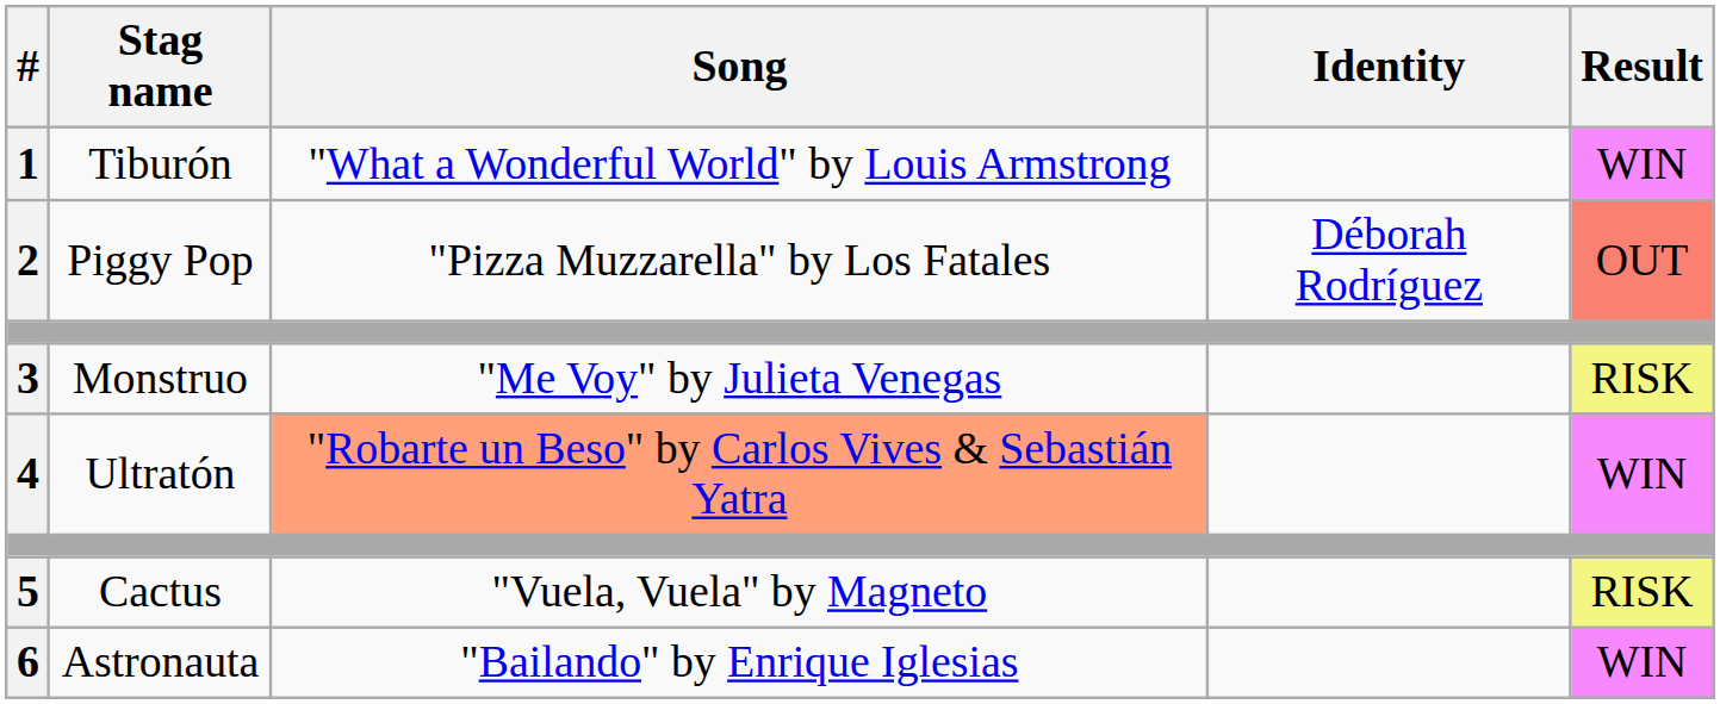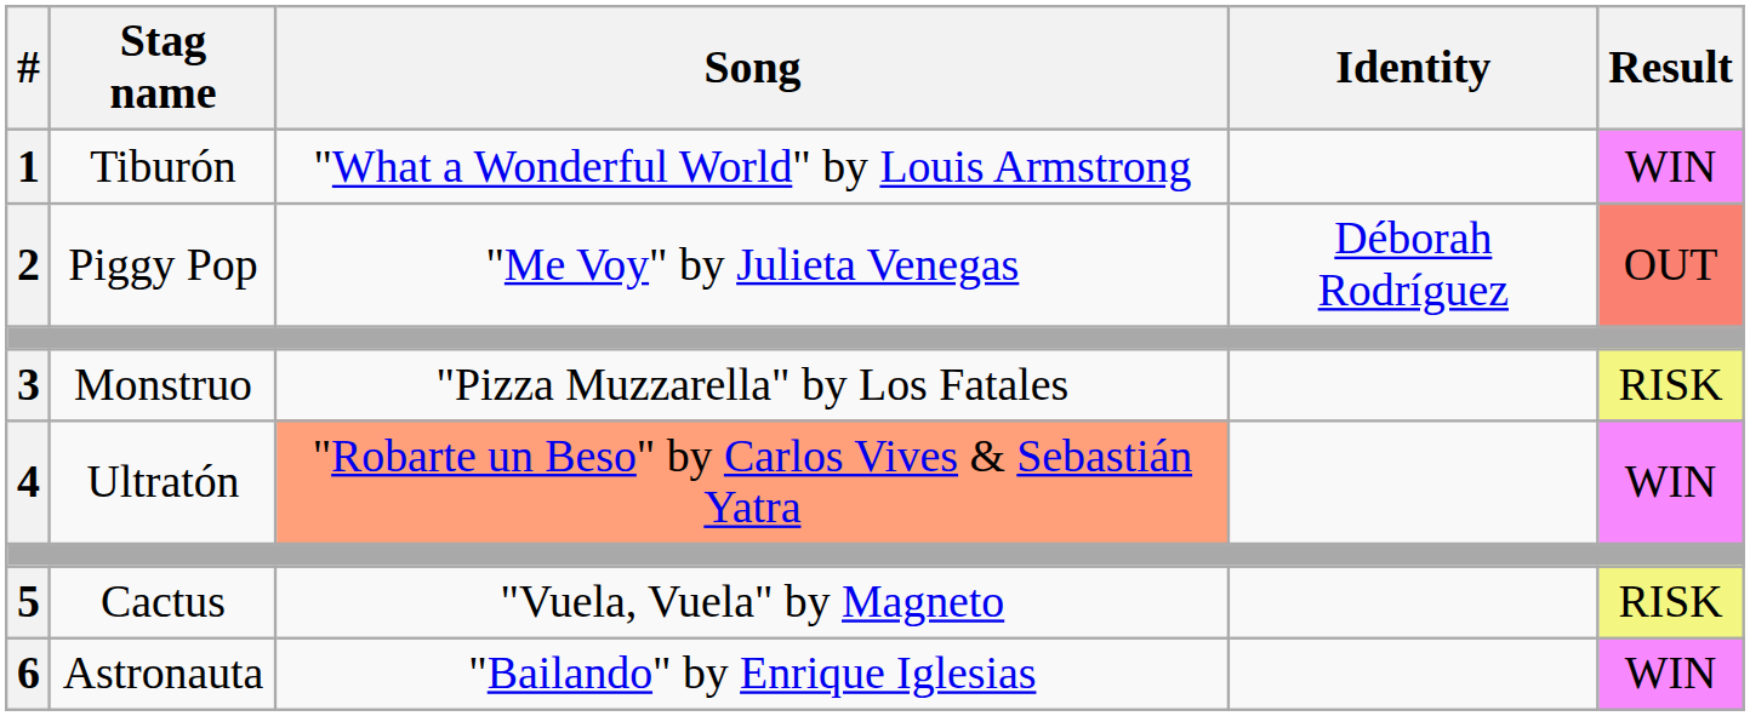 <table class="wikitable plainrowheaders" style="text-align: center;">
 <tr>
 <th>#</th>
 <th>Stag name</th>
 <th>Song</th>
 <th>Identity</th>
 <th>Result</th>
 </tr>
 <tr>
 <th><strong>1</strong></th>
 <td>Tiburón</td>
 <td>"<a href='#'>What a Wonderful World</a>" by <a href='#'>Louis Armstrong</a></td>
 <td></td>
 <td bgcolor=#F888FD>WIN</td>
 </tr>
 <tr>
 <th><strong>2</strong></th>
 <td>Piggy Pop</td>
-<td>"Pizza Muzzarella" by Los Fatales</td>
+<td>"<a href='#'>Me Voy</a>" by <a href='#'>Julieta Venegas</a></td>
 <td><a href='#'>Déborah Rodríguez</a></td>
 <td bgcolor=salmon>OUT</td>
 </tr>
 <tr>
 <td colspan="5" style="background:darkgray"></td>
 </tr>
 <tr>
 <th><strong>3</strong></th>
 <td>Monstruo</td>
-<td>"<a href='#'>Me Voy</a>" by <a href='#'>Julieta Venegas</a></td>
+<td>"Pizza Muzzarella" by Los Fatales</td>
 <td></td>
 <td bgcolor=#F3F781>RISK</td>
 </tr>
 <tr>
 <th><strong>4</strong></th>
 <td>Ultratón</td>
 <td style="background: lightsalmon;">"<a href='#'>Robarte un Beso</a>" by <a href='#'>Carlos Vives</a> & <a href='#'>Sebastián Yatra</a></td>
 <td></td>
 <td bgcolor=#F888FD>WIN</td>
 </tr>
 <tr>
 <td colspan="5" style="background:darkgray"></td>
 </tr>
 <tr>
 <th><strong>5</strong></th>
 <td>Cactus</td>
 <td>"Vuela, Vuela" by <a href='#'>Magneto</a></td>
 <td></td>
 <td bgcolor=#F3F781>RISK</td>
 </tr>
 <tr>
 <th><strong>6</strong></th>
 <td>Astronauta</td>
 <td>"<a href='#'>Bailando</a>" by <a href='#'>Enrique Iglesias</a></td>
 <td></td>
 <td bgcolor=#F888FD>WIN</td>
 </tr>
 </table>
